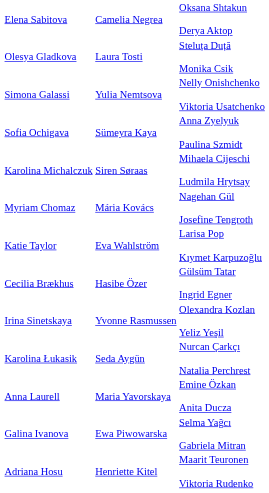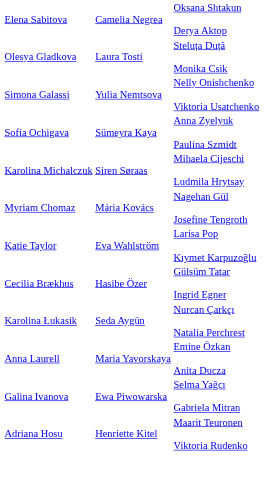 <table>
 <tr>
 <td align="center"><strong></strong></td>
 <td> <a href='#'>Elena Sabitova</a></td>
 <td> <a href='#'>Camelia Negrea</a></td>
 <td> <a href='#'>Oksana Shtakun</a><br><br> <a href='#'>Derya Aktop</a></td>
 </tr>
 <tr>
 <td align="center"><strong></strong></td>
 <td> <a href='#'>Olesya Gladkova</a> </td>
 <td> <a href='#'>Laura Tosti</a></td>
 <td> <a href='#'>Steluța Duță</a><br><br> <a href='#'>Monika Csik</a></td>
 </tr>
 <tr>
 <td align="center"><strong></strong></td>
 <td> <a href='#'>Simona Galassi</a></td>
 <td> <a href='#'>Yulia Nemtsova</a></td>
 <td> <a href='#'>Nelly Onishchenko</a><br><br> <a href='#'>Viktoria Usatchenko</a></td>
 </tr>
 <tr>
 <td align="center"><strong></strong></td>
 <td> <a href='#'>Sofia Ochigava</a></td>
 <td> <a href='#'>Sümeyra Kaya</a></td>
 <td> <a href='#'>Anna Zyelyuk</a><br><br> <a href='#'>Paulina Szmidt</a></td>
 </tr>
 <tr>
 <td align="center"><strong></strong></td>
 <td> <a href='#'>Karolina Michalczuk</a></td>
 <td> <a href='#'>Siren Søraas</a></td>
 <td> <a href='#'>Mihaela Cijeschi</a><br><br> <a href='#'>Ludmila Hrytsay</a></td>
 </tr>
 <tr>
 <td align="center"><strong></strong></td>
 <td> <a href='#'>Myriam Chomaz</a></td>
 <td> <a href='#'>Mária Kovács</a></td>
 <td> <a href='#'>Nagehan Gül</a><br><br> <a href='#'>Josefine Tengroth</a></td>
 </tr>
 <tr>
 <td align="center"><strong></strong></td>
 <td> <a href='#'>Katie Taylor</a></td>
 <td> <a href='#'>Eva Wahlström</a></td>
 <td> <a href='#'>Larisa Pop</a><br><br> <a href='#'>Kıymet Karpuzoğlu</a></td>
 </tr>
 <tr>
 <td align="center"><strong></strong></td>
 <td> <a href='#'>Cecilia Brækhus</a></td>
 <td> <a href='#'>Hasibe Özer</a></td>
 <td> <a href='#'>Gülsüm Tatar</a><br><br> <a href='#'>Ingrid Egner</a></td>
 </tr>
 <tr>
 <td align="center"><strong></strong></td>
-<td> <a href='#'>Irina Sinetskaya</a></td>
-<td> <a href='#'>Yvonne Rasmussen</a></td>
-<td> <a href='#'>Olexandra Kozlan</a><br><br> <a href='#'>Yeliz Yeşil</a></td>
-</tr>
-<tr>
-<td align="center"><strong></strong></td>
 <td> <a href='#'>Karolina Łukasik</a></td>
 <td> <a href='#'>Seda Aygün</a></td>
 <td> <a href='#'>Nurcan Çarkçı</a><br><br> <a href='#'>Natalia Perchrest</a></td>
 </tr>
 <tr>
 <td align="center"><strong></strong></td>
 <td> <a href='#'>Anna Laurell</a></td>
 <td> <a href='#'>Maria Yavorskaya</a></td>
 <td> <a href='#'>Emine Özkan</a><br><br> <a href='#'>Anita Ducza</a></td>
 </tr>
 <tr>
 <td align="center"><strong></strong></td>
 <td> <a href='#'>Galina Ivanova</a></td>
 <td> <a href='#'>Ewa Piwowarska</a></td>
 <td> <a href='#'>Selma Yağcı</a><br><br> <a href='#'>Gabriela Mitran</a></td>
 </tr>
 <tr>
 <td align="center"><strong></strong></td>
 <td> <a href='#'>Adriana Hosu</a></td>
 <td> <a href='#'>Henriette Kitel</a></td>
 <td> <a href='#'>Maarit Teuronen</a><br><br> <a href='#'>Viktoria Rudenko</a></td>
 </tr>
 </table>
